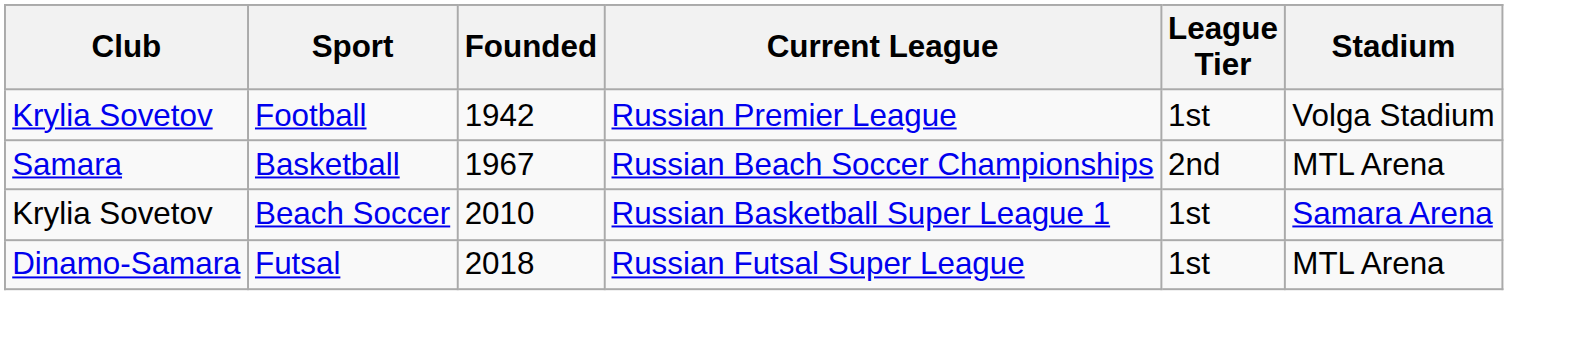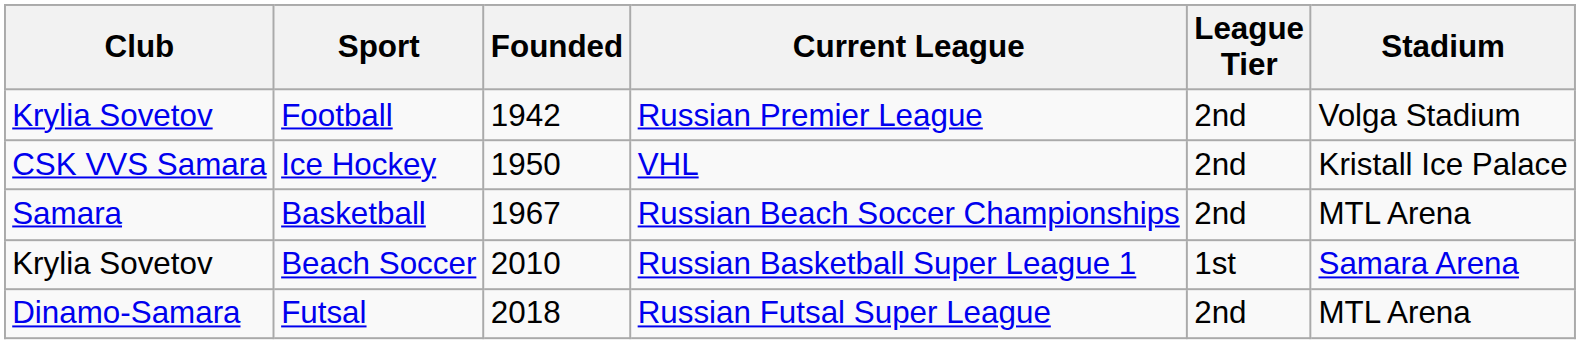 <table class="wikitable">
 <tr>
 <th>Club</th>
 <th>Sport</th>
 <th>Founded</th>
 <th>Current League</th>
 <th>League<br>Tier</th>
 <th>Stadium</th>
 </tr>
 <tr>
 <td><a href='#'>Krylia Sovetov</a></td>
 <td><a href='#'>Football</a></td>
 <td>1942</td>
 <td><a href='#'>Russian Premier League</a></td>
-<td>1st</td>
+<td>2nd</td>
 <td>Volga Stadium</td>
+</tr>
+<tr>
+<td><a href='#'>CSK VVS Samara</a></td>
+<td><a href='#'>Ice Hockey</a></td>
+<td>1950</td>
+<td><a href='#'>VHL</a></td>
+<td>2nd</td>
+<td>Kristall Ice Palace</td>
 </tr>
 <tr>
 <td><a href='#'>Samara</a></td>
 <td><a href='#'>Basketball</a></td>
 <td>1967</td>
 <td><a href='#'>Russian Beach Soccer Championships</a></td>
 <td>2nd</td>
 <td>MTL Arena</td>
 </tr>
 <tr>
 <td>Krylia Sovetov</td>
 <td><a href='#'>Beach Soccer</a></td>
 <td>2010</td>
 <td><a href='#'>Russian Basketball Super League 1</a></td>
 <td>1st</td>
 <td><a href='#'>Samara Arena</a></td>
 </tr>
 <tr>
 <td><a href='#'>Dinamo-Samara</a></td>
 <td><a href='#'>Futsal</a></td>
 <td>2018</td>
 <td><a href='#'>Russian Futsal Super League</a></td>
-<td>1st</td>
+<td>2nd</td>
 <td>MTL Arena</td>
 </tr>
 </table>
